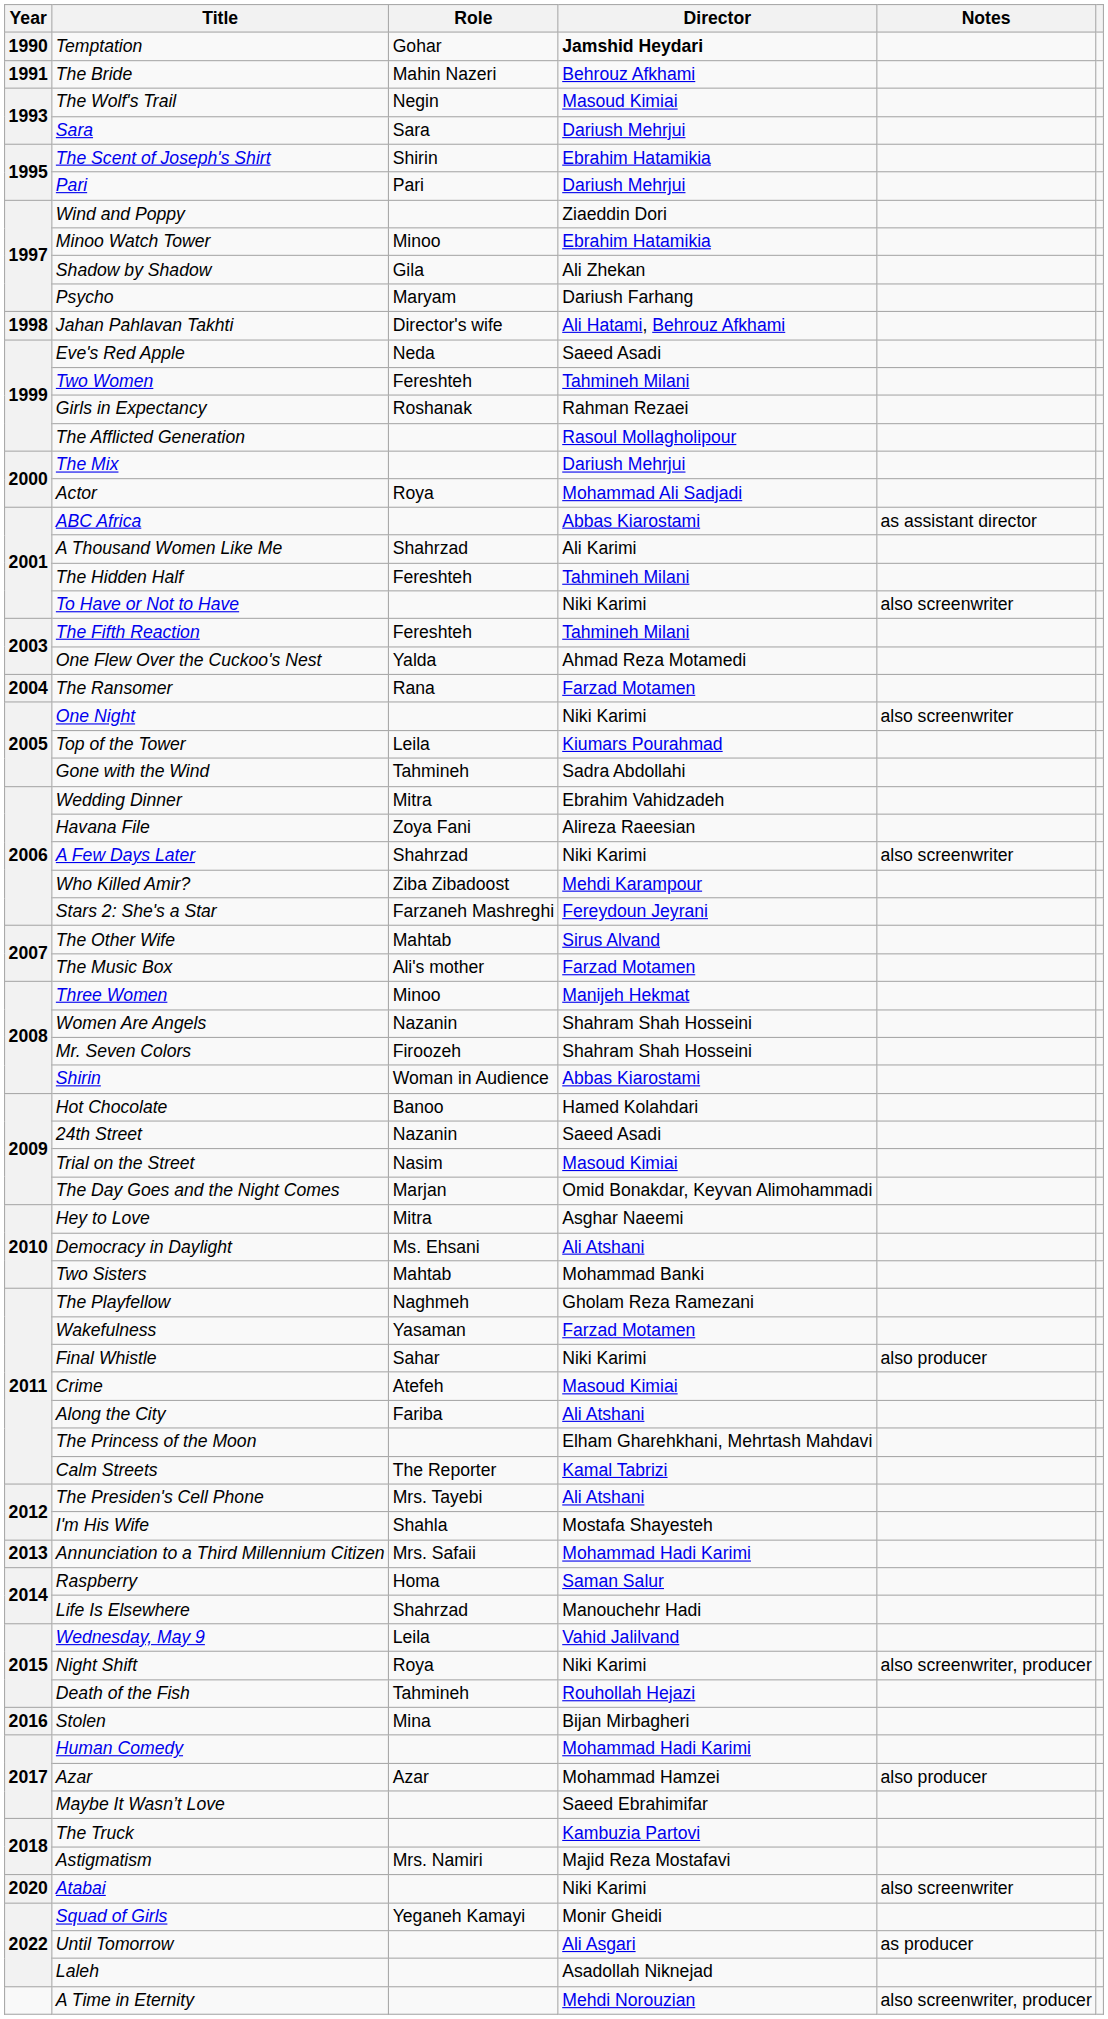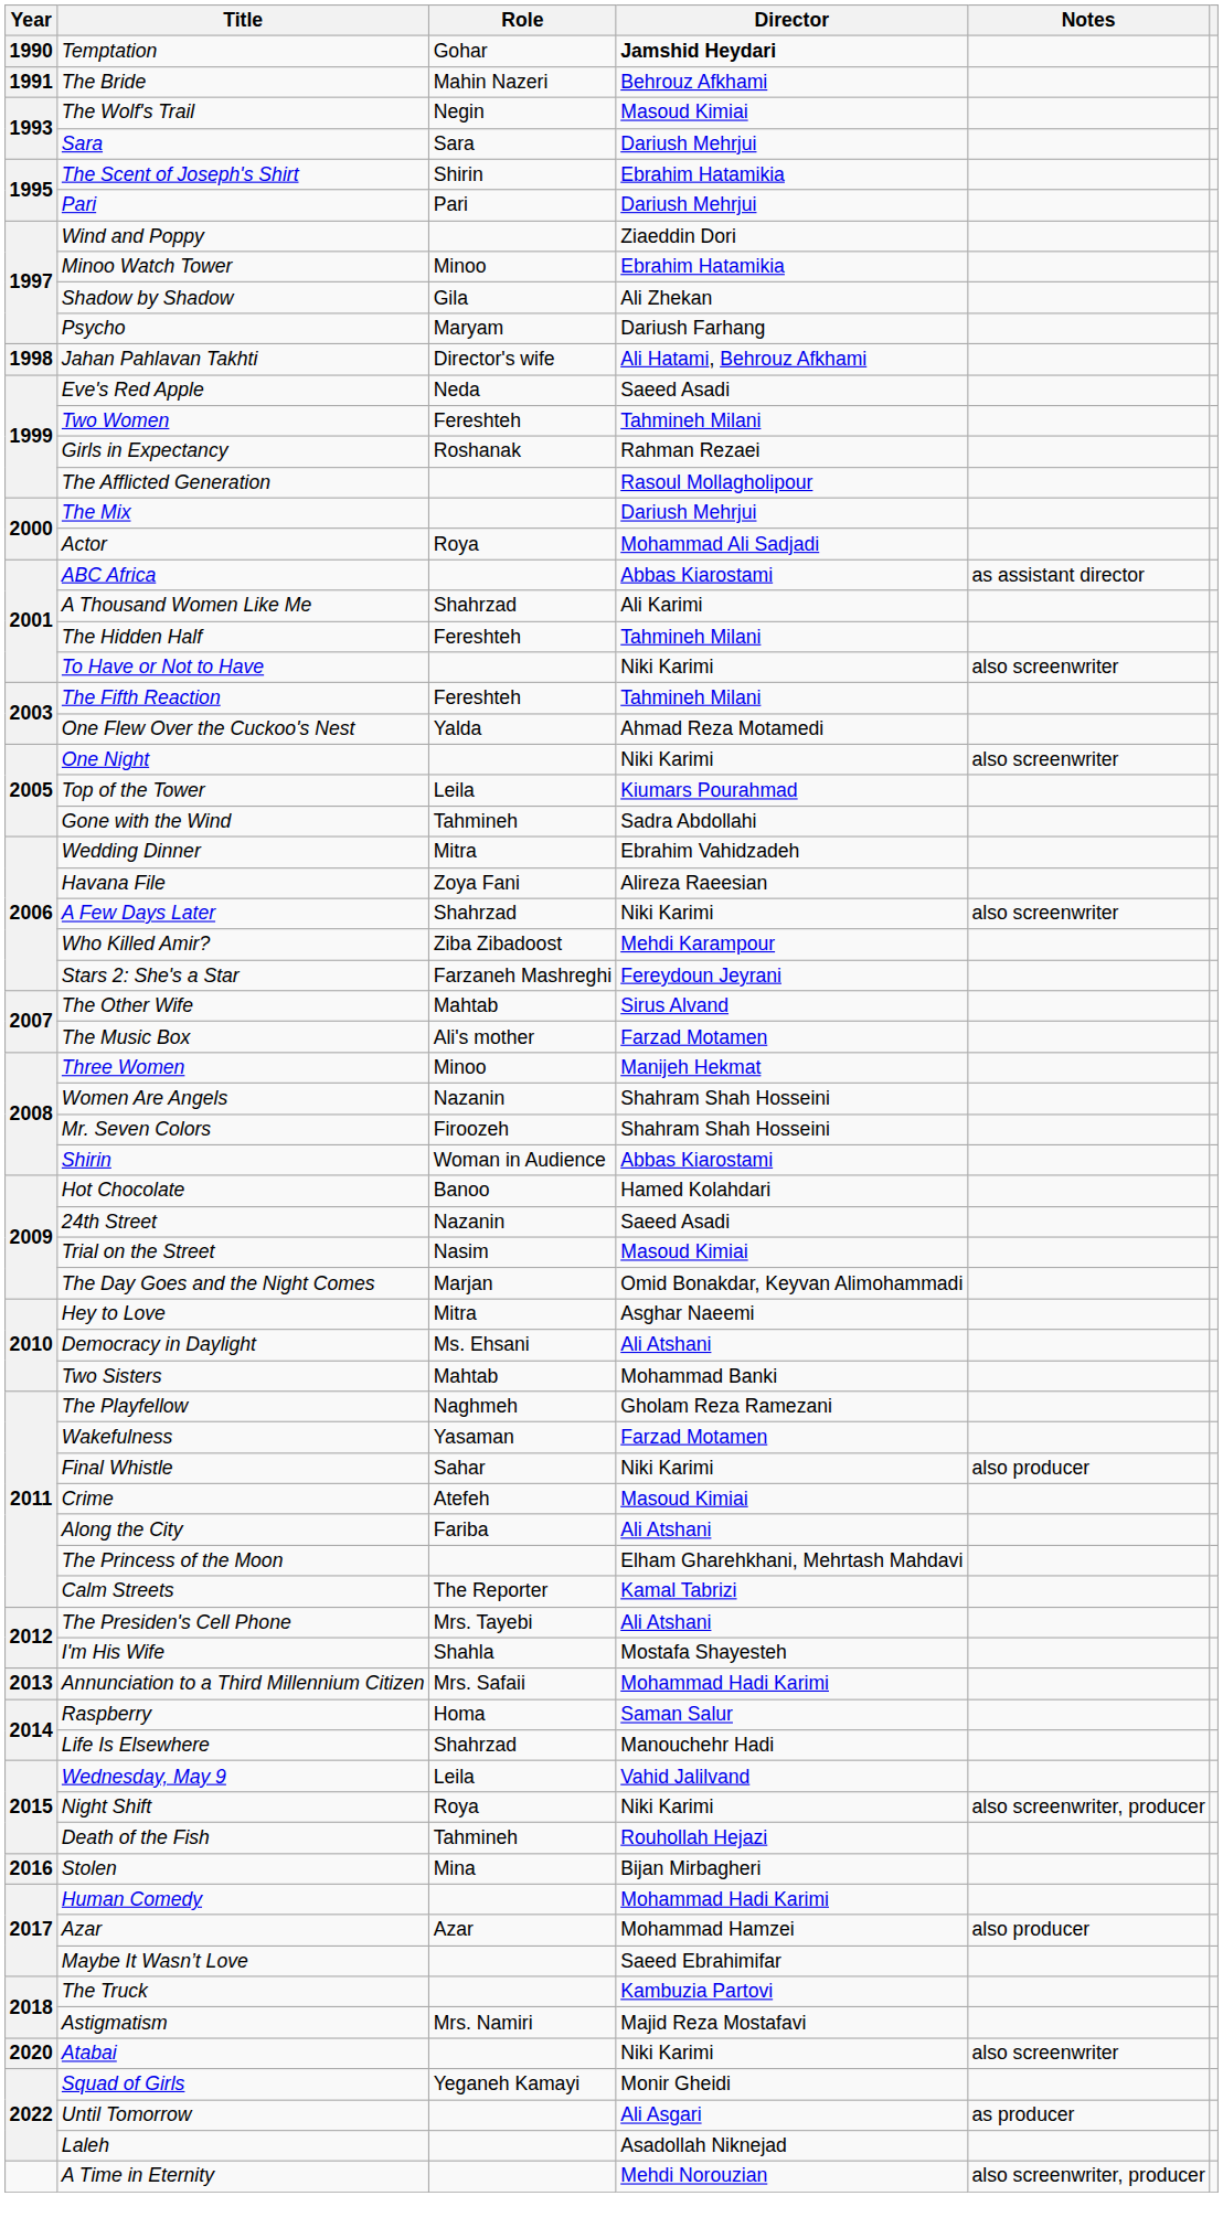 <table class="wikitable plainrowheaders sortable"  style=font-size:100%>
 <tr>
 <th scope="col">Year</th>
 <th scope="col">Title</th>
 <th scope="col">Role</th>
 <th scope="col">Director</th>
 <th scope="col" class="unsortable">Notes</th>
 <th scope="col" class="unsortable"></th>
 </tr>
 <tr>
 <th scope=row>1990</th>
 <td><em>Temptation</em></td>
 <td>Gohar</td>
 <td><strong>Jamshid Heydari</strong></td>
 <td></td>
 <td></td>
 </tr>
 <tr>
 <th scope=row>1991</th>
 <td><em>The Bride</em></td>
 <td>Mahin Nazeri</td>
 <td><a href='#'>Behrouz Afkhami</a></td>
 <td></td>
 <td></td>
 </tr>
 <tr>
 <th scope=row rowspan="2">1993</th>
 <td><em>The Wolf's Trail</em></td>
 <td>Negin</td>
 <td><a href='#'>Masoud Kimiai</a></td>
 <td></td>
 <td></td>
 </tr>
 <tr>
 <td><em><a href='#'>Sara</a></em></td>
 <td>Sara</td>
 <td><a href='#'>Dariush Mehrjui</a></td>
 <td></td>
 <td></td>
 </tr>
 <tr>
 <th scope=row rowspan="2">1995</th>
 <td><em><a href='#'>The Scent of Joseph's Shirt</a></em></td>
 <td>Shirin</td>
 <td><a href='#'>Ebrahim Hatamikia</a></td>
 <td></td>
 <td></td>
 </tr>
 <tr>
 <td><em><a href='#'>Pari</a></em></td>
 <td>Pari</td>
 <td><a href='#'>Dariush Mehrjui</a></td>
 <td></td>
 <td></td>
 </tr>
 <tr>
 <th scope=row rowspan="4">1997</th>
 <td><em>Wind and Poppy</em></td>
 <td></td>
 <td>Ziaeddin Dori</td>
 <td></td>
 <td></td>
 </tr>
 <tr>
 <td><em>Minoo Watch Tower</em></td>
 <td>Minoo</td>
 <td><a href='#'>Ebrahim Hatamikia</a></td>
 <td></td>
 <td></td>
 </tr>
 <tr>
 <td><em>Shadow by Shadow</em></td>
 <td>Gila</td>
 <td>Ali Zhekan</td>
 <td></td>
 <td></td>
 </tr>
 <tr>
 <td><em>Psycho</em></td>
 <td>Maryam</td>
 <td>Dariush Farhang</td>
 <td></td>
 <td></td>
 </tr>
 <tr>
 <th scope=row>1998</th>
 <td><em>Jahan Pahlavan</em> <em>Takhti</em></td>
 <td>Director's wife</td>
 <td><a href='#'>Ali Hatami</a>, <a href='#'>Behrouz Afkhami</a></td>
 <td></td>
 <td></td>
 </tr>
 <tr>
 <th scope=row rowspan="4">1999</th>
 <td><em>Eve's Red Apple</em></td>
 <td>Neda</td>
 <td>Saeed Asadi</td>
 <td></td>
 <td></td>
 </tr>
 <tr>
 <td><em><a href='#'>Two Women</a></em></td>
 <td>Fereshteh</td>
 <td><a href='#'>Tahmineh Milani</a></td>
 <td></td>
 <td></td>
 </tr>
 <tr>
 <td><em>Girls in Expectancy</em></td>
 <td>Roshanak</td>
 <td>Rahman Rezaei</td>
 <td></td>
 <td></td>
 </tr>
 <tr>
 <td><em>The Afflicted Generation</em></td>
 <td></td>
 <td><a href='#'>Rasoul Mollagholipour</a></td>
 <td></td>
 <td></td>
 </tr>
 <tr>
 <th scope=row rowspan="2">2000</th>
 <td><em><a href='#'>The Mix</a></em></td>
 <td></td>
 <td><a href='#'>Dariush Mehrjui</a></td>
 <td></td>
 <td></td>
 </tr>
 <tr>
 <td><em>Actor</em></td>
 <td>Roya</td>
 <td><a href='#'>Mohammad Ali Sadjadi</a></td>
 <td></td>
 <td></td>
 </tr>
 <tr>
 <th scope=row rowspan="4">2001</th>
 <td><em><a href='#'>ABC Africa</a></em></td>
 <td></td>
 <td><a href='#'>Abbas Kiarostami</a></td>
 <td>as assistant director</td>
 <td></td>
 </tr>
 <tr>
 <td><em>A Thousand Women Like Me</em></td>
 <td>Shahrzad</td>
 <td>Ali Karimi</td>
 <td></td>
 <td></td>
 </tr>
 <tr>
 <td><em>The Hidden Half</em></td>
 <td>Fereshteh</td>
 <td><a href='#'>Tahmineh Milani</a></td>
 <td></td>
 <td></td>
 </tr>
 <tr>
 <td><em><a href='#'>To Have or Not to Have</a></em></td>
 <td></td>
 <td>Niki Karimi</td>
 <td>also screenwriter</td>
 <td></td>
 </tr>
 <tr>
 <th scope=row rowspan="2">2003</th>
 <td><em><a href='#'>The Fifth Reaction</a></em></td>
 <td>Fereshteh</td>
 <td><a href='#'>Tahmineh Milani</a></td>
 <td></td>
 <td></td>
 </tr>
 <tr>
 <td><em>One Flew Over the Cuckoo's Nest</em></td>
 <td>Yalda</td>
 <td>Ahmad Reza Motamedi</td>
-<td></td>
-<td></td>
-</tr>
-<tr>
-<th scope=row>2004</th>
-<td><em>The Ransomer</em></td>
-<td>Rana</td>
-<td><a href='#'>Farzad Motamen</a></td>
 <td></td>
 <td></td>
 </tr>
 <tr>
 <th scope=row rowspan="3">2005</th>
 <td><em><a href='#'>One Night</a></em></td>
 <td></td>
 <td>Niki Karimi</td>
 <td>also screenwriter</td>
 <td></td>
 </tr>
 <tr>
 <td><em>Top of the Tower</em></td>
 <td>Leila</td>
 <td><a href='#'>Kiumars Pourahmad</a></td>
 <td></td>
 <td></td>
 </tr>
 <tr>
 <td><em>Gone with the Wind</em></td>
 <td>Tahmineh</td>
 <td>Sadra Abdollahi</td>
 <td></td>
 <td></td>
 </tr>
 <tr>
 <th scope=row rowspan="5">2006</th>
 <td><em>Wedding Dinner</em></td>
 <td>Mitra</td>
 <td>Ebrahim Vahidzadeh</td>
 <td></td>
 <td></td>
 </tr>
 <tr>
 <td><em>Havana File</em></td>
 <td>Zoya Fani</td>
 <td>Alireza Raeesian</td>
 <td></td>
 <td></td>
 </tr>
 <tr>
 <td><em><a href='#'>A Few Days Later</a></em></td>
 <td>Shahrzad</td>
 <td>Niki Karimi</td>
 <td>also screenwriter</td>
 <td></td>
 </tr>
 <tr>
 <td><em>Who Killed Amir?</em></td>
 <td>Ziba Zibadoost</td>
 <td><a href='#'>Mehdi Karampour</a></td>
 <td></td>
 <td></td>
 </tr>
 <tr>
 <td><em>Stars 2: She's a Star</em></td>
 <td>Farzaneh Mashreghi</td>
 <td><a href='#'>Fereydoun Jeyrani</a></td>
 <td></td>
 <td></td>
 </tr>
 <tr>
 <th scope=row rowspan="2">2007</th>
 <td><em>The Other Wife</em></td>
 <td>Mahtab</td>
 <td><a href='#'>Sirus Alvand</a></td>
 <td></td>
 <td></td>
 </tr>
 <tr>
 <td><em>The Music Box</em></td>
 <td>Ali's mother</td>
 <td><a href='#'>Farzad Motamen</a></td>
 <td></td>
 <td></td>
 </tr>
 <tr>
 <th scope=row rowspan="4">2008</th>
 <td><em><a href='#'>Three Women</a></em></td>
 <td>Minoo</td>
 <td><a href='#'>Manijeh Hekmat</a></td>
 <td></td>
 <td></td>
 </tr>
 <tr>
 <td><em>Women Are Angels</em></td>
 <td>Nazanin</td>
 <td>Shahram Shah Hosseini</td>
 <td></td>
 <td></td>
 </tr>
 <tr>
 <td><em>Mr. Seven Colors</em></td>
 <td>Firoozeh</td>
 <td>Shahram Shah Hosseini</td>
 <td></td>
 <td></td>
 </tr>
 <tr>
 <td><em><a href='#'>Shirin</a></em></td>
 <td>Woman in Audience</td>
 <td><a href='#'>Abbas Kiarostami</a></td>
 <td></td>
 <td></td>
 </tr>
 <tr>
 <th scope=row rowspan="4">2009</th>
 <td><em>Hot Chocolate</em></td>
 <td>Banoo</td>
 <td>Hamed Kolahdari</td>
 <td></td>
 <td></td>
 </tr>
 <tr>
 <td><em>24th Street</em></td>
 <td>Nazanin</td>
 <td>Saeed Asadi</td>
 <td></td>
 <td></td>
 </tr>
 <tr>
 <td><em>Trial on the Street</em></td>
 <td>Nasim</td>
 <td><a href='#'>Masoud Kimiai</a></td>
 <td></td>
 <td></td>
 </tr>
 <tr>
 <td><em>The Day Goes and the Night Comes</em></td>
 <td>Marjan</td>
 <td>Omid Bonakdar, Keyvan Alimohammadi</td>
 <td></td>
 <td></td>
 </tr>
 <tr>
 <th scope=row rowspan="3">2010</th>
 <td><em>Hey to Love</em></td>
 <td>Mitra</td>
 <td>Asghar Naeemi</td>
 <td></td>
 <td></td>
 </tr>
 <tr>
 <td><em>Democracy in Daylight</em></td>
 <td>Ms. Ehsani</td>
 <td><a href='#'>Ali Atshani</a></td>
 <td></td>
 <td></td>
 </tr>
 <tr>
 <td><em>Two Sisters</em></td>
 <td>Mahtab</td>
 <td>Mohammad Banki</td>
 <td></td>
 <td></td>
 </tr>
 <tr>
 <th scope=row rowspan="7">2011</th>
 <td><em>The Playfellow</em></td>
 <td>Naghmeh</td>
 <td>Gholam Reza Ramezani</td>
 <td></td>
 <td></td>
 </tr>
 <tr>
 <td><em>Wakefulness</em></td>
 <td>Yasaman</td>
 <td><a href='#'>Farzad Motamen</a></td>
 <td></td>
 <td></td>
 </tr>
 <tr>
 <td><em>Final Whistle</em></td>
 <td>Sahar</td>
 <td>Niki Karimi</td>
 <td>also producer</td>
 <td></td>
 </tr>
 <tr>
 <td><em>Crime</em></td>
 <td>Atefeh</td>
 <td><a href='#'>Masoud Kimiai</a></td>
 <td></td>
 <td></td>
 </tr>
 <tr>
 <td><em>Along the City</em></td>
 <td>Fariba</td>
 <td><a href='#'>Ali Atshani</a></td>
 <td></td>
 <td></td>
 </tr>
 <tr>
 <td><em>The Princess of the Moon</em></td>
 <td></td>
 <td>Elham Gharehkhani, Mehrtash Mahdavi</td>
 <td></td>
 <td></td>
 </tr>
 <tr>
 <td><em>Calm Streets</em></td>
 <td>The Reporter</td>
 <td><a href='#'>Kamal Tabrizi</a></td>
 <td></td>
 <td></td>
 </tr>
 <tr>
 <th scope=row rowspan="2">2012</th>
 <td><em>The Presiden's Cell Phone</em></td>
 <td>Mrs. Tayebi</td>
 <td><a href='#'>Ali Atshani</a></td>
 <td></td>
 <td></td>
 </tr>
 <tr>
 <td><em>I'm His Wife</em></td>
 <td>Shahla</td>
 <td>Mostafa Shayesteh</td>
 <td></td>
 <td></td>
 </tr>
 <tr>
 <th scope=row>2013</th>
 <td><em>Annunciation to a Third Millennium Citizen</em></td>
 <td>Mrs. Safaii</td>
 <td><a href='#'>Mohammad Hadi Karimi</a></td>
 <td></td>
 <td></td>
 </tr>
 <tr>
 <th scope=row rowspan="2">2014</th>
 <td><em>Raspberry</em></td>
 <td>Homa</td>
 <td><a href='#'>Saman Salur</a></td>
 <td></td>
 <td></td>
 </tr>
 <tr>
 <td><em>Life Is Elsewhere</em></td>
 <td>Shahrzad</td>
 <td>Manouchehr Hadi</td>
 <td></td>
 <td></td>
 </tr>
 <tr>
 <th scope=row rowspan="3">2015</th>
 <td><em><a href='#'>Wednesday, May 9</a></em></td>
 <td>Leila</td>
 <td><a href='#'>Vahid Jalilvand</a></td>
 <td></td>
 <td></td>
 </tr>
 <tr>
 <td><em>Night Shift</em></td>
 <td>Roya</td>
 <td>Niki Karimi</td>
 <td>also screenwriter, producer</td>
 <td></td>
 </tr>
 <tr>
 <td><em>Death of the Fish</em></td>
 <td>Tahmineh</td>
 <td><a href='#'>Rouhollah Hejazi</a></td>
 <td></td>
 <td></td>
 </tr>
 <tr>
 <th scope=row>2016</th>
 <td><em>Stolen</em></td>
 <td>Mina</td>
 <td>Bijan Mirbagheri</td>
 <td></td>
 <td></td>
 </tr>
 <tr>
 <th scope=row rowspan="3">2017</th>
 <td><a href='#'><em>Human Comedy</em></a></td>
 <td></td>
 <td><a href='#'>Mohammad Hadi Karimi</a></td>
 <td></td>
 <td></td>
 </tr>
 <tr>
 <td><em>Azar</em></td>
 <td>Azar</td>
 <td>Mohammad Hamzei</td>
 <td>also producer</td>
 <td></td>
 </tr>
 <tr>
 <td><em>Maybe It Wasn’t Love</em></td>
 <td></td>
 <td>Saeed Ebrahimifar</td>
 <td></td>
 <td></td>
 </tr>
 <tr>
 <th scope=row rowspan="2">2018</th>
 <td><em>The Truck</em></td>
 <td></td>
 <td><a href='#'>Kambuzia Partovi</a></td>
 <td></td>
 <td></td>
 </tr>
 <tr>
 <td><em>Astigmatism</em></td>
 <td>Mrs. Namiri</td>
 <td>Majid Reza Mostafavi</td>
 <td></td>
 <td></td>
 </tr>
 <tr>
 <th scope=row>2020</th>
 <td><em><a href='#'>Atabai</a></em></td>
 <td></td>
 <td>Niki Karimi</td>
 <td>also screenwriter</td>
 <td></td>
 </tr>
 <tr>
 <th scope=row rowspan="3">2022</th>
 <td><em><a href='#'>Squad of Girls</a></em></td>
 <td>Yeganeh Kamayi</td>
 <td>Monir Gheidi</td>
 <td></td>
 <td></td>
 </tr>
 <tr>
 <td><em>Until Tomorrow</em></td>
 <td></td>
 <td><a href='#'>Ali Asgari</a></td>
 <td>as producer</td>
 <td></td>
 </tr>
 <tr>
 <td><em>Laleh</em></td>
 <td></td>
 <td>Asadollah Niknejad</td>
 <td></td>
 <td></td>
 </tr>
 <tr>
 <td></td>
 <td><em>A Time in Eternity</em></td>
 <td></td>
 <td><a href='#'>Mehdi Norouzian</a></td>
 <td>also screenwriter, producer</td>
 <td></td>
 </tr>
 </table>
